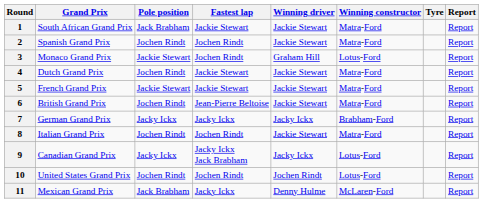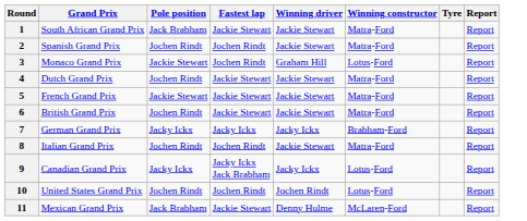 <table class="wikitable sortable" style="font-size:85%">
 <tr>
 <th>Round</th>
 <th><a href='#'>Grand Prix</a></th>
 <th><a href='#'>Pole position</a></th>
 <th><a href='#'>Fastest lap</a></th>
 <th><a href='#'>Winning driver</a></th>
 <th><a href='#'>Winning constructor</a></th>
 <th>Tyre</th>
 <th>Report</th>
 </tr>
 <tr>
 <th>1</th>
 <td> <a href='#'>South African Grand Prix</a></td>
 <td> <a href='#'>Jack Brabham</a></td>
 <td> <a href='#'>Jackie Stewart</a></td>
 <td> <a href='#'>Jackie Stewart</a></td>
 <td> <a href='#'>Matra</a>-<a href='#'>Ford</a></td>
 <td></td>
 <td><a href='#'>Report</a></td>
 </tr>
 <tr>
 <th>2</th>
 <td> <a href='#'>Spanish Grand Prix</a></td>
 <td> <a href='#'>Jochen Rindt</a></td>
 <td> <a href='#'>Jochen Rindt</a></td>
 <td> <a href='#'>Jackie Stewart</a></td>
 <td> <a href='#'>Matra</a>-<a href='#'>Ford</a></td>
 <td></td>
 <td><a href='#'>Report</a></td>
 </tr>
 <tr>
 <th>3</th>
 <td> <a href='#'>Monaco Grand Prix</a></td>
 <td> <a href='#'>Jackie Stewart</a></td>
 <td> <a href='#'>Jochen Rindt</a></td>
 <td> <a href='#'>Graham Hill</a></td>
 <td> <a href='#'>Lotus</a>-<a href='#'>Ford</a></td>
 <td></td>
 <td><a href='#'>Report</a></td>
 </tr>
 <tr>
 <th>4</th>
 <td> <a href='#'>Dutch Grand Prix</a></td>
 <td> <a href='#'>Jochen Rindt</a></td>
 <td> <a href='#'>Jackie Stewart</a></td>
 <td> <a href='#'>Jackie Stewart</a></td>
 <td> <a href='#'>Matra</a>-<a href='#'>Ford</a></td>
 <td></td>
 <td><a href='#'>Report</a></td>
 </tr>
 <tr>
 <th>5</th>
 <td> <a href='#'>French Grand Prix</a></td>
 <td> <a href='#'>Jackie Stewart</a></td>
 <td> <a href='#'>Jackie Stewart</a></td>
 <td> <a href='#'>Jackie Stewart</a></td>
 <td> <a href='#'>Matra</a>-<a href='#'>Ford</a></td>
 <td></td>
 <td><a href='#'>Report</a></td>
 </tr>
 <tr>
 <th>6</th>
 <td> <a href='#'>British Grand Prix</a></td>
 <td> <a href='#'>Jochen Rindt</a></td>
-<td> <a href='#'>Jean-Pierre Beltoise</a></td>
+<td> <a href='#'>Jackie Stewart</a></td>
 <td> <a href='#'>Jackie Stewart</a></td>
 <td> <a href='#'>Matra</a>-<a href='#'>Ford</a></td>
 <td></td>
 <td><a href='#'>Report</a></td>
 </tr>
 <tr>
 <th>7</th>
 <td> <a href='#'>German Grand Prix</a></td>
 <td> <a href='#'>Jacky Ickx</a></td>
 <td> <a href='#'>Jacky Ickx</a></td>
 <td> <a href='#'>Jacky Ickx</a></td>
 <td> <a href='#'>Brabham</a>-<a href='#'>Ford</a></td>
 <td></td>
 <td><a href='#'>Report</a></td>
 </tr>
 <tr>
 <th>8</th>
 <td> <a href='#'>Italian Grand Prix</a></td>
 <td> <a href='#'>Jochen Rindt</a></td>
 <td> <a href='#'>Jochen Rindt</a></td>
 <td> <a href='#'>Jackie Stewart</a></td>
 <td> <a href='#'>Matra</a>-<a href='#'>Ford</a></td>
 <td></td>
 <td><a href='#'>Report</a></td>
 </tr>
 <tr>
 <th>9</th>
 <td> <a href='#'>Canadian Grand Prix</a></td>
 <td> <a href='#'>Jacky Ickx</a></td>
 <td> <a href='#'>Jacky Ickx</a><br> <a href='#'>Jack Brabham</a></td>
 <td> <a href='#'>Jacky Ickx</a></td>
 <td> <a href='#'>Lotus</a>-<a href='#'>Ford</a></td>
 <td></td>
 <td><a href='#'>Report</a></td>
 </tr>
 <tr>
 <th>10</th>
 <td> <a href='#'>United States Grand Prix</a></td>
 <td> <a href='#'>Jochen Rindt</a></td>
 <td> <a href='#'>Jochen Rindt</a></td>
 <td> <a href='#'>Jochen Rindt</a></td>
 <td> <a href='#'>Lotus</a>-<a href='#'>Ford</a></td>
 <td></td>
 <td><a href='#'>Report</a></td>
 </tr>
 <tr>
 <th>11</th>
 <td> <a href='#'>Mexican Grand Prix</a></td>
 <td> <a href='#'>Jack Brabham</a></td>
-<td> <a href='#'>Jacky Ickx</a></td>
+<td> <a href='#'>Jackie Stewart</a></td>
 <td> <a href='#'>Denny Hulme</a></td>
 <td> <a href='#'>McLaren</a>-<a href='#'>Ford</a></td>
 <td></td>
 <td><a href='#'>Report</a></td>
 </tr>
 </table>
